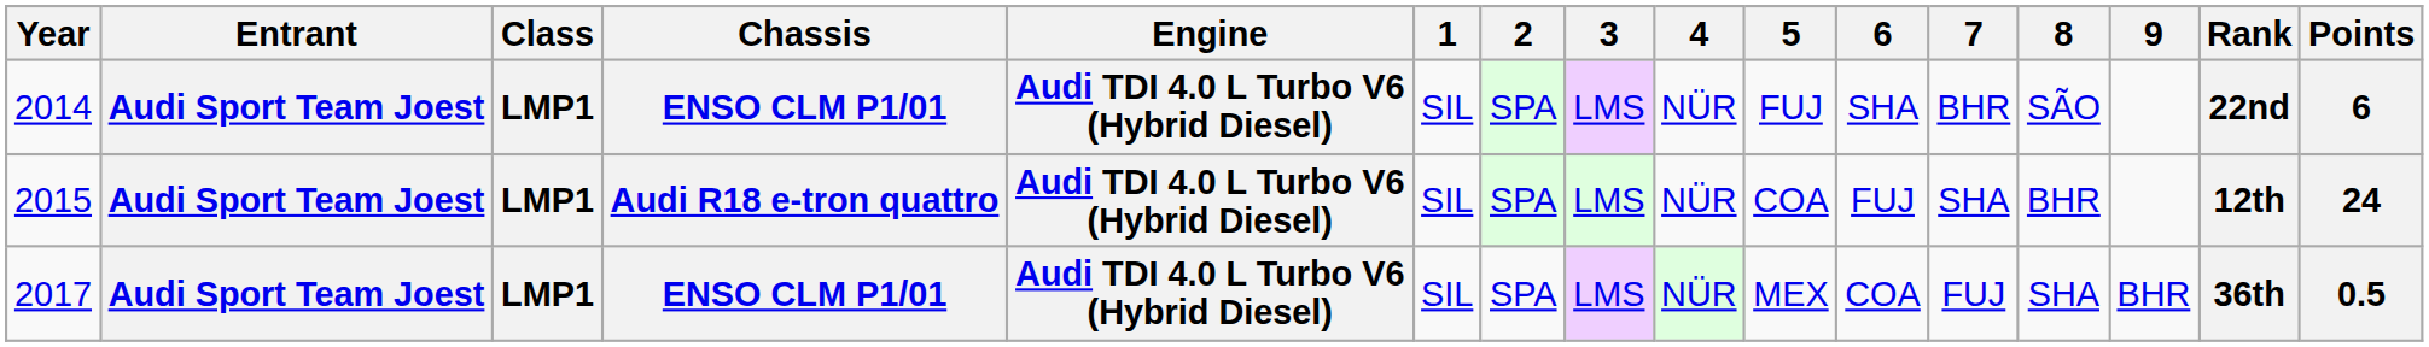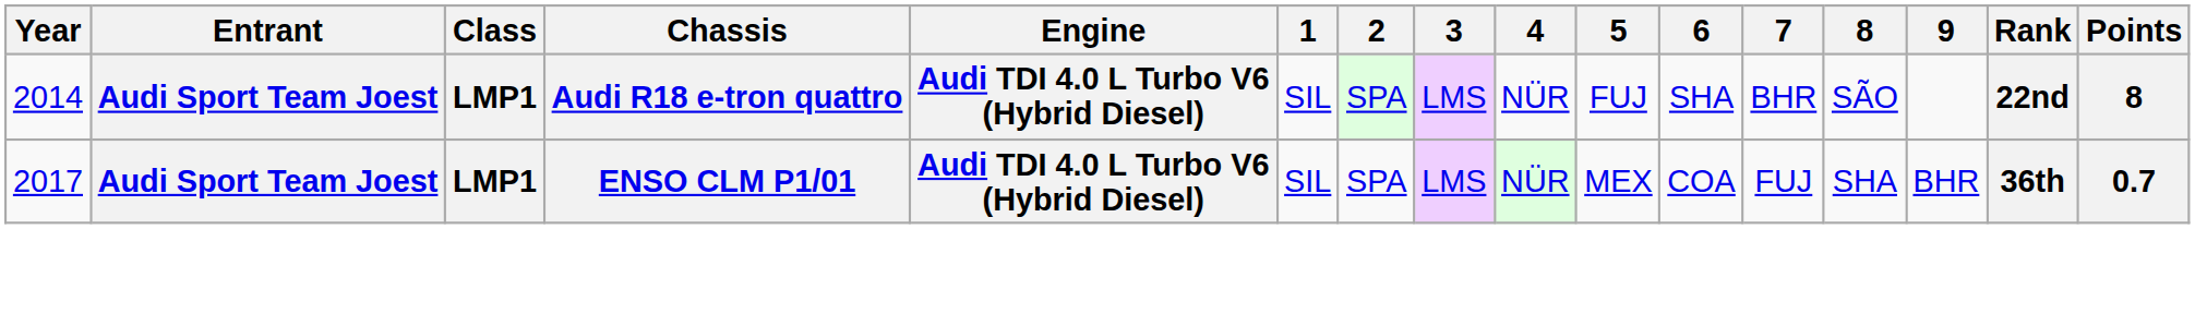 <table class="wikitable" style="text-align:center; font-size:85%">
 <tr>
 <th>Year</th>
 <th>Entrant</th>
 <th>Class</th>
 <th>Chassis</th>
 <th>Engine</th>
 <th>1</th>
 <th>2</th>
 <th>3</th>
 <th>4</th>
 <th>5</th>
 <th>6</th>
 <th>7</th>
 <th>8</th>
 <th>9</th>
 <th>Rank</th>
 <th>Points</th>
 </tr>
 <tr>
 <td><a href='#'>2014</a></td>
 <th nowrap><a href='#'>Audi Sport Team Joest</a></th>
 <th>LMP1</th>
-<th nowrap><a href='#'>ENSO CLM P1/01</a></th>
+<th nowrap><a href='#'>Audi R18 e-tron quattro</a></th>
 <th nowrap><a href='#'>Audi</a> TDI 4.0 L Turbo V6<br>(Hybrid Diesel)</th>
 <td><a href='#'>SIL</a></td>
 <td style="background:#DFFFDF;"><a href='#'>SPA</a><br></td>
 <td style="background:#EFCFFF;"><a href='#'>LMS</a><br></td>
 <td><a href='#'>NÜR</a></td>
 <td><a href='#'>FUJ</a></td>
 <td><a href='#'>SHA</a></td>
 <td><a href='#'>BHR</a></td>
 <td><a href='#'>SÃO</a></td>
 <td></td>
 <th>22nd</th>
-<th>6</th>
-</tr>
-<tr>
-<td><a href='#'>2015</a></td>
-<th nowrap><a href='#'>Audi Sport Team Joest</a></th>
-<th>LMP1</th>
-<th nowrap><a href='#'>Audi R18 e-tron quattro</a></th>
-<th nowrap><a href='#'>Audi</a> TDI 4.0 L Turbo V6<br>(Hybrid Diesel)</th>
-<td><a href='#'>SIL</a></td>
-<td style="background:#DFFFDF;"><a href='#'>SPA</a><br></td>
-<td style="background:#DFFFDF;"><a href='#'>LMS</a><br></td>
-<td><a href='#'>NÜR</a></td>
-<td><a href='#'>COA</a></td>
-<td><a href='#'>FUJ</a></td>
-<td><a href='#'>SHA</a></td>
-<td><a href='#'>BHR</a></td>
-<td></td>
-<th>12th</th>
-<th>24</th>
+<th>8</th>
 </tr>
 <tr>
 <td><a href='#'>2017</a></td>
 <th nowrap><a href='#'>Audi Sport Team Joest</a></th>
 <th>LMP1</th>
 <th nowrap><a href='#'>ENSO CLM P1/01</a></th>
 <th nowrap><a href='#'>Audi</a> TDI 4.0 L Turbo V6<br>(Hybrid Diesel)</th>
 <td><a href='#'>SIL</a></td>
 <td><a href='#'>SPA</a></td>
 <td style="background:#EFCFFF;"><a href='#'>LMS</a><br></td>
 <td style="background:#DFFFDF;"><a href='#'>NÜR</a><br></td>
 <td><a href='#'>MEX</a></td>
 <td><a href='#'>COA</a></td>
 <td><a href='#'>FUJ</a></td>
 <td><a href='#'>SHA</a></td>
 <td><a href='#'>BHR</a></td>
 <th>36th</th>
-<th>0.5</th>
+<th>0.7</th>
 </tr>
 </table>
